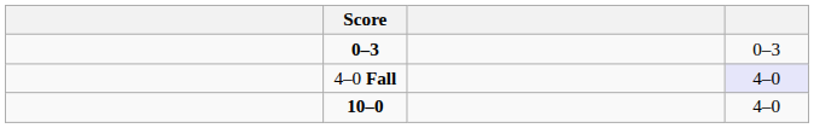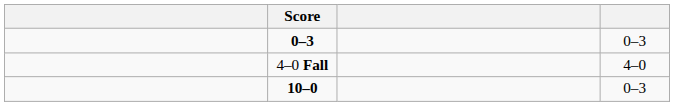 <table class="wikitable" style="text-align: center; ">
 <tr>
 <th align="right" width="270"></th>
 <th width="65">Score</th>
 <th align="left" width="270"></th>
 <th width="65"></th>
 </tr>
 <tr>
 <td align="left"></td>
 <td><strong>0–3</strong></td>
 <td align="left"><strong></strong></td>
 <td>0–3 <strong></strong></td>
 </tr>
 <tr>
 <td align="left"><strong></strong></td>
 <td>4–0 <strong>Fall</strong></td>
 <td align="left"></td>
-<td style="background: lavender;">4–0 <strong></strong></td>
+<td>4–0 <strong></strong></td>
 </tr>
 <tr>
 <td align="left"><strong></strong></td>
 <td><strong>10–0</strong></td>
 <td align="left"></td>
-<td>4–0 <strong></strong></td>
+<td>0–3 <strong></strong></td>
 </tr>
 </table>
